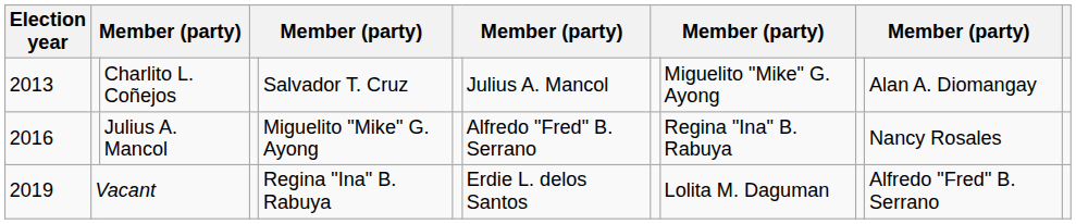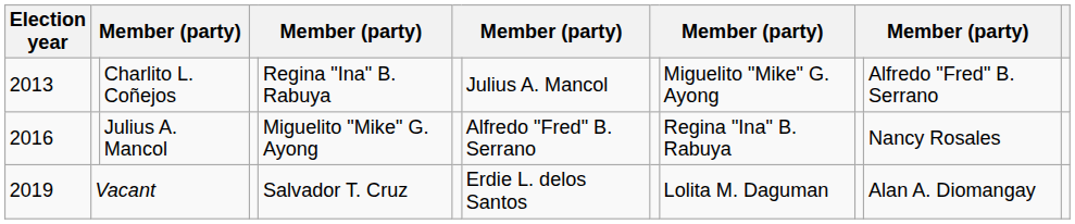 <table class=wikitable>
 <tr>
 <th width=60px>Election<br>year</th>
 <th colspan=2 width=140px>Member (party)</th>
 <th colspan=2 width=140px>Member (party)</th>
 <th colspan=2 width=140px>Member (party)</th>
 <th colspan=2 width=140px>Member (party)</th>
 <th colspan=2 width=140px>Member (party)</th>
 <th !></th>
 </tr>
 <tr>
 <td>2013</td>
 <td></td>
 <td>Charlito L. Coñejos</td>
 <td></td>
-<td>Salvador T. Cruz</td>
+<td>Regina "Ina" B. Rabuya<br></td>
 <td></td>
 <td>Julius A. Mancol<br></td>
 <td></td>
 <td>Miguelito "Mike" G. Ayong<br></td>
 <td></td>
-<td>Alan A. Diomangay</td>
+<td>Alfredo "Fred" B. Serrano<br></td>
 <td></td>
 </tr>
 <tr>
 <td>2016</td>
 <td bgcolor=></td>
 <td>Julius A. Mancol<br></td>
 <td bgcolor=></td>
 <td>Miguelito "Mike" G. Ayong<br></td>
 <td bgcolor=></td>
 <td>Alfredo "Fred" B. Serrano<br></td>
 <td bgcolor=></td>
 <td>Regina "Ina" B. Rabuya<br></td>
 <td bgcolor=></td>
 <td>Nancy Rosales<br></td>
 <td></td>
 </tr>
 <tr>
 <td>2019</td>
 <td colspan="2"><em>Vacant</em></td>
 <td bgcolor=></td>
-<td>Regina "Ina" B. Rabuya<br></td>
+<td>Salvador T. Cruz</td>
 <td bgcolor=></td>
 <td>Erdie L. delos Santos</td>
 <td bgcolor=></td>
 <td>Lolita M. Daguman</td>
 <td bgcolor=></td>
-<td>Alfredo "Fred" B. Serrano<br></td>
+<td>Alan A. Diomangay</td>
 <td></td>
 </tr>
 </table>
